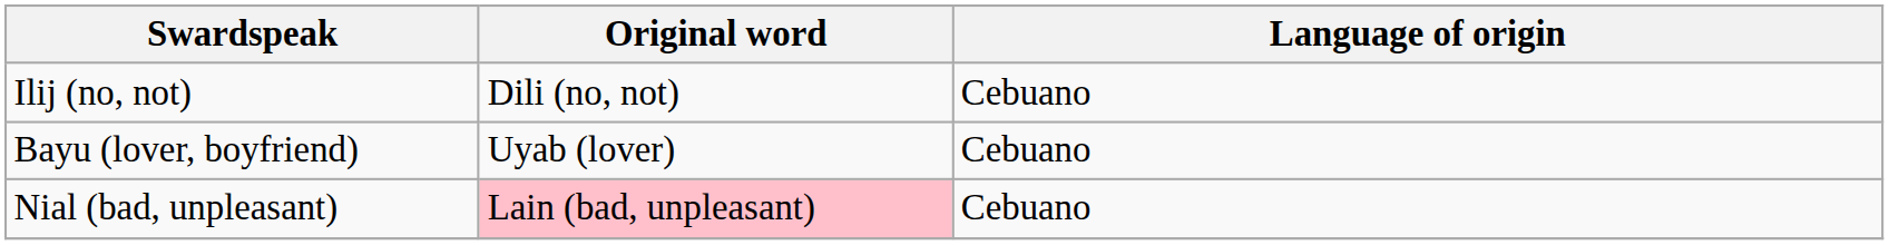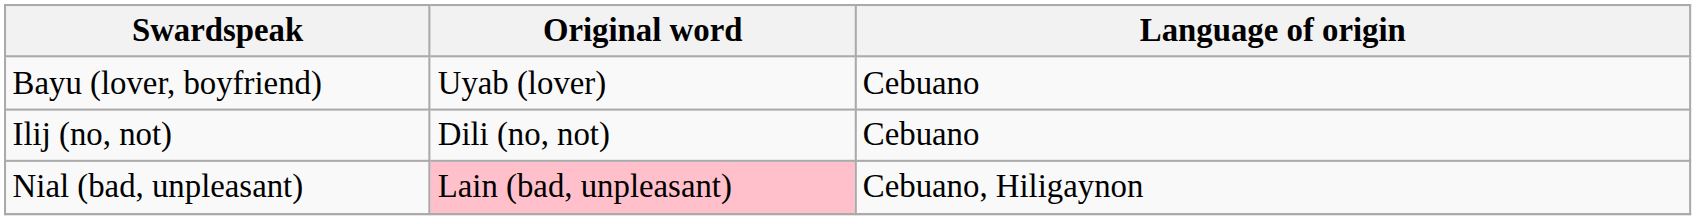 <table class="wikitable">
 <tr --->
 <th scope="col" width="200">Swardspeak</th>
 <th scope="col" width="200">Original word</th>
 <th scope="col" width="400">Language of origin</th>
 </tr>
 <tr --->
+<td>Bayu (lover, boyfriend)</td>
+<td>Uyab (lover)</td>
+<td>Cebuano</td>
+</tr>
+<tr --->
 <td>Ilij (no, not)</td>
 <td>Dili (no, not)</td>
 <td>Cebuano</td>
 </tr>
 <tr --->
-<td>Bayu (lover, boyfriend)</td>
-<td>Uyab (lover)</td>
-<td>Cebuano</td>
-</tr>
-<tr --->
 <td>Nial (bad, unpleasant)</td>
 <td style="background: pink;">Lain (bad, unpleasant)</td>
-<td>Cebuano</td>
+<td>Cebuano, Hiligaynon</td>
 </tr>
 <tr --->
 </tr>
 </table>
